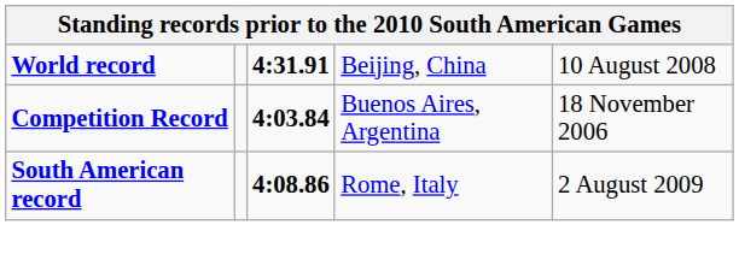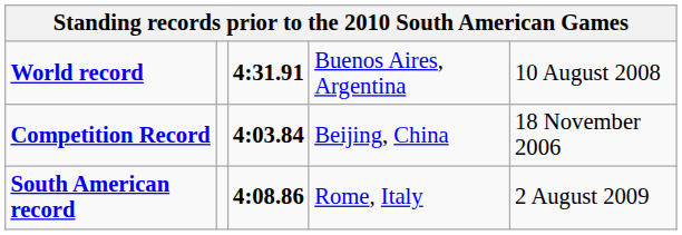 <table class="wikitable" width=75%>
 <tr>
 <th colspan="5">Standing records prior to the 2010 South American Games</th>
 </tr>
 <tr>
 <td><strong><a href='#'>World record</a></strong></td>
 <td></td>
 <td><strong>4:31.91</strong></td>
-<td><a href='#'>Beijing</a>, <a href='#'>China</a></td>
+<td><a href='#'>Buenos Aires</a>, <a href='#'>Argentina</a></td>
 <td>10 August 2008</td>
 </tr>
 <tr>
 <td><strong><a href='#'>Competition Record</a></strong></td>
 <td></td>
 <td><strong>4:03.84</strong></td>
-<td><a href='#'>Buenos Aires</a>, <a href='#'>Argentina</a></td>
+<td><a href='#'>Beijing</a>, <a href='#'>China</a></td>
 <td>18 November 2006</td>
 </tr>
 <tr>
 <td><strong><a href='#'>South American record</a></strong></td>
 <td></td>
 <td><strong>4:08.86</strong></td>
 <td><a href='#'>Rome</a>, <a href='#'>Italy</a></td>
 <td>2 August 2009</td>
 </tr>
 </table>
